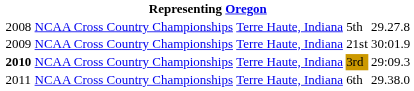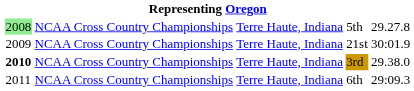 <table>
 <tr>
 <th colspan=6>Representing <a href='#'>Oregon</a></th>
 </tr>
 <tr>
-<td>2008</td>
+<td style="background: lightgreen;">2008</td>
 <td><a href='#'>NCAA Cross Country Championships</a></td>
 <td><a href='#'>Terre Haute, Indiana</a></td>
 <td>5th</td>
 <td>29.27.8</td>
 </tr>
 <tr>
 <td>2009</td>
 <td><a href='#'>NCAA Cross Country Championships</a></td>
 <td><a href='#'>Terre Haute, Indiana</a></td>
 <td>21st</td>
 <td>30:01.9</td>
 </tr>
 <tr>
 <td><strong>2010</strong></td>
 <td><a href='#'>NCAA Cross Country Championships</a></td>
 <td><a href='#'>Terre Haute, Indiana</a></td>
 <td bgcolor=cc9900>3rd</td>
-<td>29:09.3</td>
+<td>29.38.0</td>
 </tr>
 <tr>
 <td>2011</td>
 <td><a href='#'>NCAA Cross Country Championships</a></td>
 <td><a href='#'>Terre Haute, Indiana</a></td>
 <td>6th</td>
-<td>29.38.0</td>
+<td>29:09.3</td>
 </tr>
 </table>
